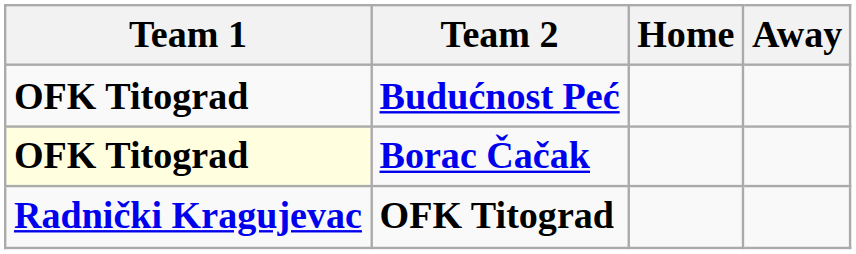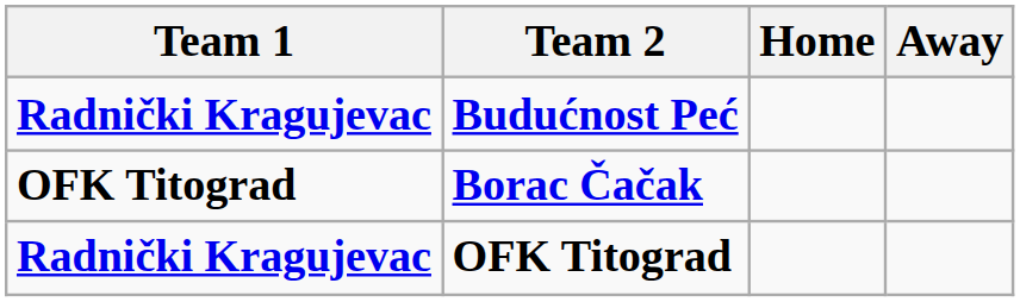 <table class="wikitable">
 <tr>
 <th>Team 1</th>
 <th>Team 2</th>
 <th>Home</th>
 <th>Away</th>
 </tr>
 <tr>
-<td><strong>OFK Titograd</strong></td>
+<td><strong><a href='#'>Radnički Kragujevac</a></strong></td>
 <td><strong><a href='#'>Budućnost Peć</a></strong></td>
 <td></td>
 <td></td>
 </tr>
 <tr>
-<td style="background: lightyellow;"><strong>OFK Titograd</strong></td>
+<td><strong>OFK Titograd</strong></td>
 <td><strong><a href='#'>Borac Čačak</a></strong></td>
 <td></td>
 <td></td>
 </tr>
 <tr>
 <td><strong><a href='#'>Radnički Kragujevac</a></strong></td>
 <td><strong>OFK Titograd</strong></td>
 <td></td>
 <td></td>
 </tr>
 </table>
